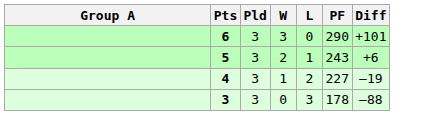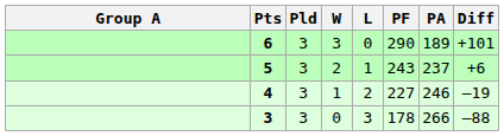 <table class=wikitable style="text-align:center">
 <tr>
 <th width=200>Group A</th>
 <th width=20>Pts</th>
 <th width=20>Pld</th>
 <th width=20>W</th>
 <th width=20>L</th>
 <th width=20>PF</th>
+<th width=20>PA</th>
 <th width=20>Diff</th>
 </tr>
 <tr style="background:#bbffbb">
 <td style="text-align:left"></td>
 <td><strong>6</strong></td>
 <td>3</td>
 <td>3</td>
 <td>0</td>
 <td>290</td>
+<td>189</td>
 <td>+101</td>
 </tr>
 <tr style="background:#bbffbb">
 <td style="text-align:left"></td>
 <td><strong>5</strong></td>
 <td>3</td>
 <td>2</td>
 <td>1</td>
 <td>243</td>
+<td>237</td>
 <td>+6</td>
 </tr>
 <tr style="background:#ddffdd">
 <td style="text-align:left"></td>
 <td><strong>4</strong></td>
 <td>3</td>
 <td>1</td>
 <td>2</td>
 <td>227</td>
+<td>246</td>
 <td>–19</td>
 </tr>
 <tr style="background:#ddffdd">
 <td style="text-align:left"></td>
 <td><strong>3</strong></td>
 <td>3</td>
 <td>0</td>
 <td>3</td>
 <td>178</td>
+<td>266</td>
 <td>–88</td>
 </tr>
 </table>
